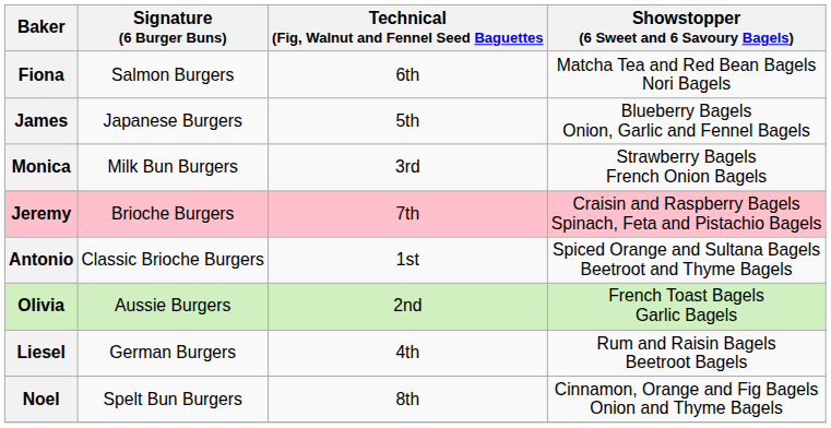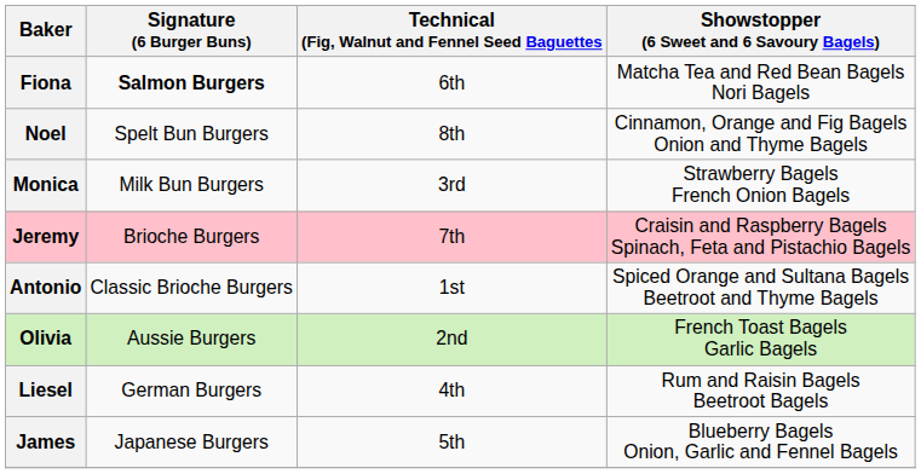 <table class="wikitable sortable" style="text-align:center">
 <tr>
 <th>Baker</th>
 <th class="unsortable">Signature<br><small>(6 Burger Buns)</small></th>
 <th>Technical<br><small>(Fig, Walnut and Fennel Seed <a href='#'>Baguettes</a></small></th>
 <th class="unsortable">Showstopper<br><small>(6 Sweet and 6 Savoury <a href='#'>Bagels</a>)</small></th>
 </tr>
 <tr>
 <th>Fiona</th>
-<td>Salmon Burgers</td>
+<td><strong>Salmon Burgers</strong></td>
 <td>6th</td>
 <td>Matcha Tea and Red Bean Bagels<br>Nori Bagels</td>
 </tr>
 <tr>
-<th>James</th>
-<td>Japanese Burgers</td>
-<td>5th</td>
-<td>Blueberry Bagels<br>Onion, Garlic and Fennel Bagels</td>
+<th>Noel</th>
+<td>Spelt Bun Burgers</td>
+<td>8th</td>
+<td>Cinnamon, Orange and Fig Bagels<br>Onion and Thyme Bagels</td>
 </tr>
 <tr>
 <th>Monica</th>
 <td>Milk Bun Burgers</td>
 <td>3rd</td>
 <td>Strawberry Bagels<br>French Onion Bagels</td>
 </tr>
 <tr style="background:Pink;">
 <th style="background:Pink;">Jeremy</th>
 <td>Brioche Burgers</td>
 <td>7th</td>
 <td>Craisin and Raspberry Bagels<br>Spinach, Feta and Pistachio Bagels</td>
 </tr>
 <tr>
 <th>Antonio</th>
 <td>Classic Brioche Burgers</td>
 <td>1st</td>
 <td>Spiced Orange and Sultana Bagels<br>Beetroot and Thyme Bagels</td>
 </tr>
 <tr style="background:#d0f0c0;">
 <th style="background:#d0f0c0;">Olivia</th>
 <td>Aussie Burgers</td>
 <td>2nd</td>
 <td>French Toast Bagels<br>Garlic Bagels</td>
 </tr>
 <tr>
 <th>Liesel</th>
 <td>German Burgers</td>
 <td>4th</td>
 <td>Rum and Raisin Bagels<br>Beetroot Bagels</td>
 </tr>
 <tr>
-<th>Noel</th>
-<td>Spelt Bun Burgers</td>
-<td>8th</td>
-<td>Cinnamon, Orange and Fig Bagels<br>Onion and Thyme Bagels</td>
+<th>James</th>
+<td>Japanese Burgers</td>
+<td>5th</td>
+<td>Blueberry Bagels<br>Onion, Garlic and Fennel Bagels</td>
 </tr>
 <tr>
 </tr>
 </table>
